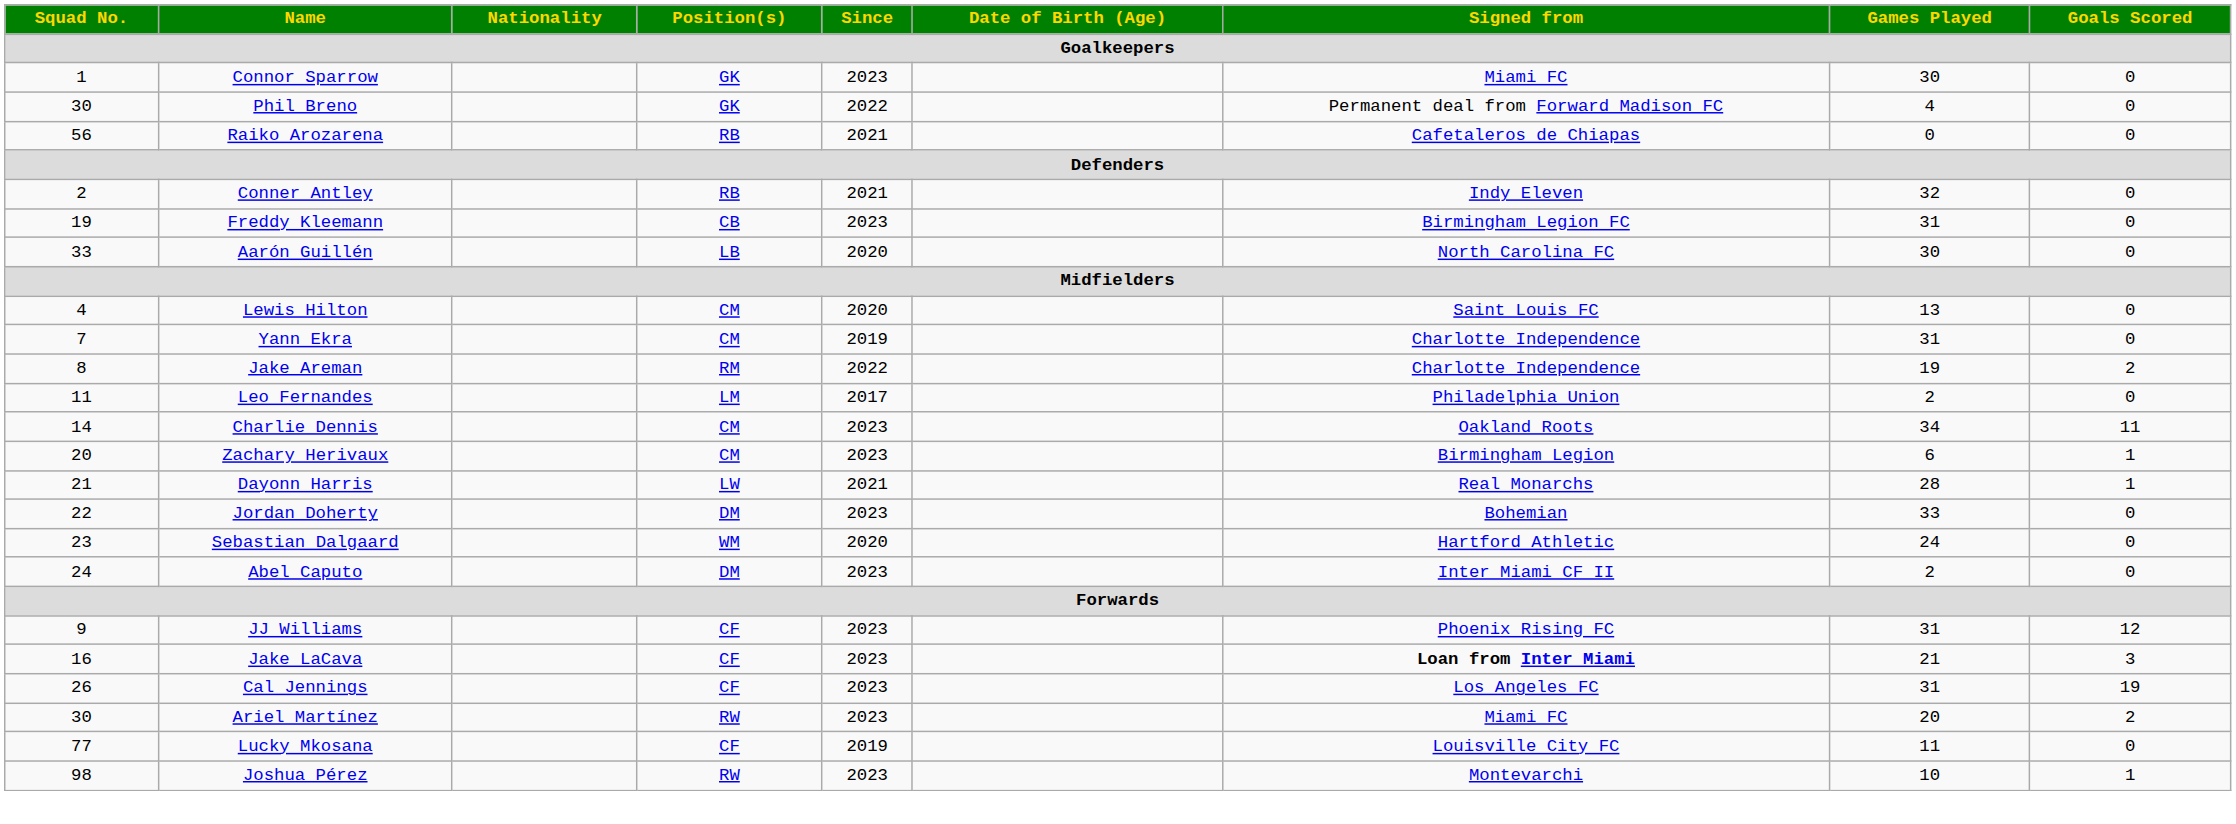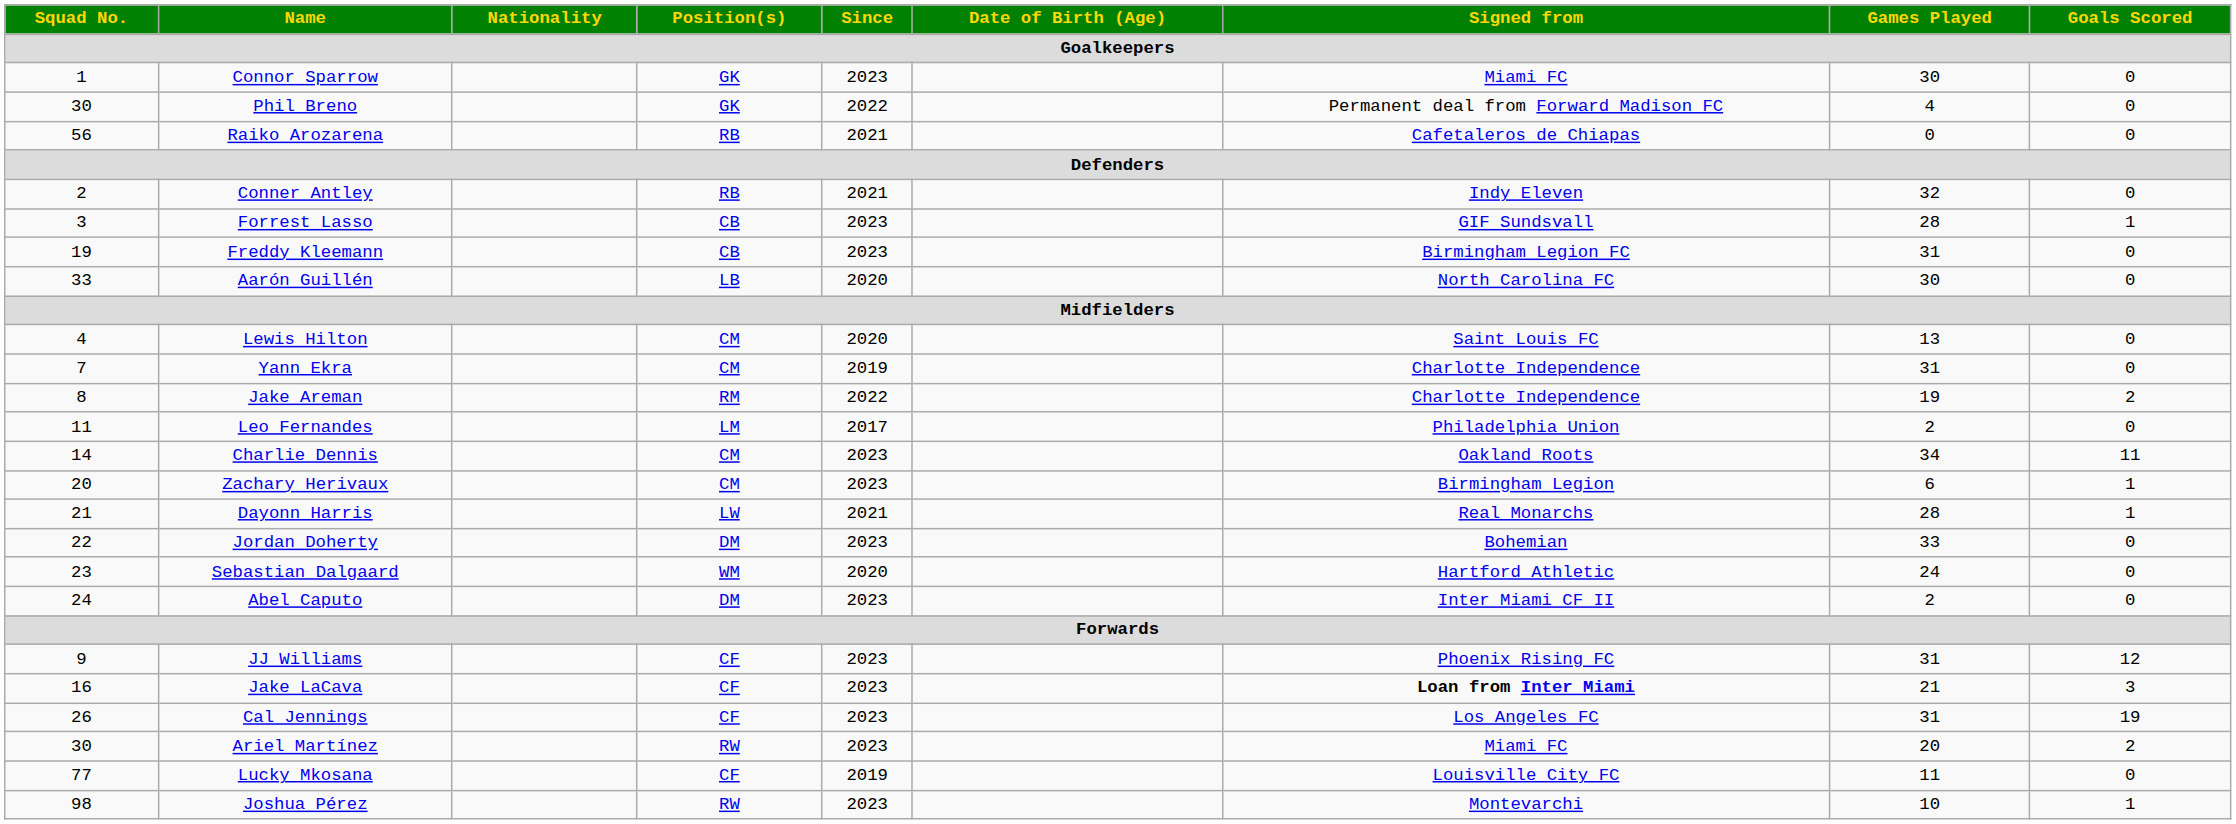 <table class="wikitable" style="text-align:center; font-size:90%; width:95%;">
 <tr>
 <th style="background:green; color:gold; border:1px solid #gold; text-align:center;">Squad No.</th>
 <th style="background:green; color:gold; border:1px solid #gold; text-align:center;">Name</th>
 <th style="background:green; color:gold; border 1px solid #gold; text-align:center;">Nationality</th>
 <th style="background:green; color:gold; border 1px solid #gold; text-align:center;">Position(s)</th>
 <th style="background:green; color:gold; border 1px solid #gold; text-align:center;">Since</th>
 <th style="background:green; color:gold; border 1px solid #gold; text-align:center;">Date of Birth (Age)</th>
 <th style="background:green; color:gold; border 1px solid #gold; text-align:center;">Signed from</th>
 <th style="background:green; color:gold; border 1px solid #gold; text-align:center;">Games Played</th>
 <th style="background:green; color:gold; border 1px solid #gold; text-align:center;">Goals Scored</th>
 </tr>
 <tr>
 <th colspan="9" style="background:#dcdcdc; text-align:center;">Goalkeepers</th>
 </tr>
 <tr>
 <td>1</td>
 <td><a href='#'>Connor Sparrow</a></td>
 <td></td>
 <td><a href='#'>GK</a></td>
 <td>2023</td>
 <td></td>
 <td><a href='#'>Miami FC</a></td>
 <td>30</td>
 <td>0</td>
 </tr>
 <tr>
 <td>30</td>
 <td><a href='#'>Phil Breno</a></td>
 <td></td>
 <td><a href='#'>GK</a></td>
 <td>2022</td>
 <td></td>
 <td>Permanent deal from <a href='#'>Forward Madison FC</a></td>
 <td>4</td>
 <td>0</td>
 </tr>
 <tr>
 <td>56</td>
 <td><a href='#'>Raiko Arozarena</a></td>
 <td></td>
 <td><a href='#'>RB</a></td>
 <td>2021</td>
 <td></td>
 <td><a href='#'>Cafetaleros de Chiapas</a></td>
 <td>0</td>
 <td>0</td>
 </tr>
 <tr>
 <th colspan="9" style="background:#dcdcdc; text-align:center">Defenders</th>
 </tr>
 <tr>
 <td>2</td>
 <td><a href='#'>Conner Antley</a></td>
 <td></td>
 <td><a href='#'>RB</a></td>
 <td>2021</td>
 <td></td>
 <td><a href='#'>Indy Eleven</a></td>
 <td>32</td>
 <td>0</td>
+</tr>
+<tr>
+<td>3</td>
+<td><a href='#'>Forrest Lasso</a></td>
+<td></td>
+<td><a href='#'>CB</a></td>
+<td>2023</td>
+<td></td>
+<td><a href='#'>GIF Sundsvall</a></td>
+<td>28</td>
+<td>1</td>
 </tr>
 <tr>
 <td>19</td>
 <td><a href='#'>Freddy Kleemann</a></td>
 <td></td>
 <td><a href='#'>CB</a></td>
 <td>2023</td>
 <td></td>
 <td><a href='#'>Birmingham Legion FC</a></td>
 <td>31</td>
 <td>0</td>
 </tr>
 <tr>
 <td>33</td>
 <td><a href='#'>Aarón Guillén</a></td>
 <td></td>
 <td><a href='#'>LB</a></td>
 <td>2020</td>
 <td></td>
 <td><a href='#'>North Carolina FC</a></td>
 <td>30</td>
 <td>0</td>
 </tr>
 <tr>
 <th colspan="9" style="background:#dcdcdc; text-align:center;">Midfielders</th>
 </tr>
 <tr>
 <td>4</td>
 <td><a href='#'>Lewis Hilton</a></td>
 <td></td>
 <td><a href='#'>CM</a></td>
 <td>2020</td>
 <td></td>
 <td><a href='#'>Saint Louis FC</a></td>
 <td>13</td>
 <td>0</td>
 </tr>
 <tr>
 <td>7</td>
 <td><a href='#'>Yann Ekra</a></td>
 <td></td>
 <td><a href='#'>CM</a></td>
 <td>2019</td>
 <td></td>
 <td><a href='#'>Charlotte Independence</a></td>
 <td>31</td>
 <td>0</td>
 </tr>
 <tr>
 <td>8</td>
 <td><a href='#'>Jake Areman</a></td>
 <td></td>
 <td><a href='#'>RM</a></td>
 <td>2022</td>
 <td></td>
 <td><a href='#'>Charlotte Independence</a></td>
 <td>19</td>
 <td>2</td>
 </tr>
 <tr>
 <td>11</td>
 <td><a href='#'>Leo Fernandes</a></td>
 <td></td>
 <td><a href='#'>LM</a></td>
 <td>2017</td>
 <td></td>
 <td><a href='#'>Philadelphia Union</a></td>
 <td>2</td>
 <td>0</td>
 </tr>
 <tr>
 <td>14</td>
 <td><a href='#'>Charlie Dennis</a></td>
 <td></td>
 <td><a href='#'>CM</a></td>
 <td>2023</td>
 <td></td>
 <td><a href='#'>Oakland Roots</a></td>
 <td>34</td>
 <td>11</td>
 </tr>
 <tr>
 <td>20</td>
 <td><a href='#'>Zachary Herivaux</a></td>
 <td></td>
 <td><a href='#'>CM</a></td>
 <td>2023</td>
 <td></td>
 <td><a href='#'>Birmingham Legion</a></td>
 <td>6</td>
 <td>1</td>
 </tr>
 <tr>
 <td>21</td>
 <td><a href='#'>Dayonn Harris</a></td>
 <td></td>
 <td><a href='#'>LW</a></td>
 <td>2021</td>
 <td></td>
 <td><a href='#'>Real Monarchs</a></td>
 <td>28</td>
 <td>1</td>
 </tr>
 <tr>
 <td>22</td>
 <td><a href='#'>Jordan Doherty</a></td>
 <td></td>
 <td><a href='#'>DM</a></td>
 <td>2023</td>
 <td></td>
 <td><a href='#'>Bohemian</a></td>
 <td>33</td>
 <td>0</td>
 </tr>
 <tr>
 <td>23</td>
 <td><a href='#'>Sebastian Dalgaard</a></td>
 <td></td>
 <td><a href='#'>WM</a></td>
 <td>2020</td>
 <td></td>
 <td><a href='#'>Hartford Athletic</a></td>
 <td>24</td>
 <td>0</td>
 </tr>
 <tr>
 <td>24</td>
 <td><a href='#'>Abel Caputo</a></td>
 <td></td>
 <td><a href='#'>DM</a></td>
 <td>2023</td>
 <td></td>
 <td><a href='#'>Inter Miami CF II</a></td>
 <td>2</td>
 <td>0</td>
 </tr>
 <tr>
 <th colspan="9" style="background:#dcdcdc; text-align center;">Forwards</th>
 </tr>
 <tr>
 <td>9</td>
 <td><a href='#'>JJ Williams</a></td>
 <td></td>
 <td><a href='#'>CF</a></td>
 <td>2023</td>
 <td></td>
 <td><a href='#'>Phoenix Rising FC</a></td>
 <td>31</td>
 <td>12</td>
 </tr>
 <tr>
 <td>16</td>
 <td><a href='#'>Jake LaCava</a></td>
 <td></td>
 <td><a href='#'>CF</a></td>
 <td>2023</td>
 <td></td>
 <td><strong>Loan from <a href='#'>Inter Miami</a></strong></td>
 <td>21</td>
 <td>3</td>
 </tr>
 <tr>
 <td>26</td>
 <td><a href='#'>Cal Jennings</a></td>
 <td></td>
 <td><a href='#'>CF</a></td>
 <td>2023</td>
 <td></td>
 <td><a href='#'>Los Angeles FC</a></td>
 <td>31</td>
 <td>19</td>
 </tr>
 <tr>
 <td>30</td>
 <td><a href='#'>Ariel Martínez</a></td>
 <td></td>
 <td><a href='#'>RW</a></td>
 <td>2023</td>
 <td></td>
 <td><a href='#'>Miami FC</a></td>
 <td>20</td>
 <td>2</td>
 </tr>
 <tr>
 <td>77</td>
 <td><a href='#'>Lucky Mkosana</a></td>
 <td></td>
 <td><a href='#'>CF</a></td>
 <td>2019</td>
 <td></td>
 <td><a href='#'>Louisville City FC</a></td>
 <td>11</td>
 <td>0</td>
 </tr>
 <tr>
 <td>98</td>
 <td><a href='#'>Joshua Pérez</a></td>
 <td></td>
 <td><a href='#'>RW</a></td>
 <td>2023</td>
 <td></td>
 <td><a href='#'>Montevarchi</a></td>
 <td>10</td>
 <td>1</td>
 </tr>
 </table>
